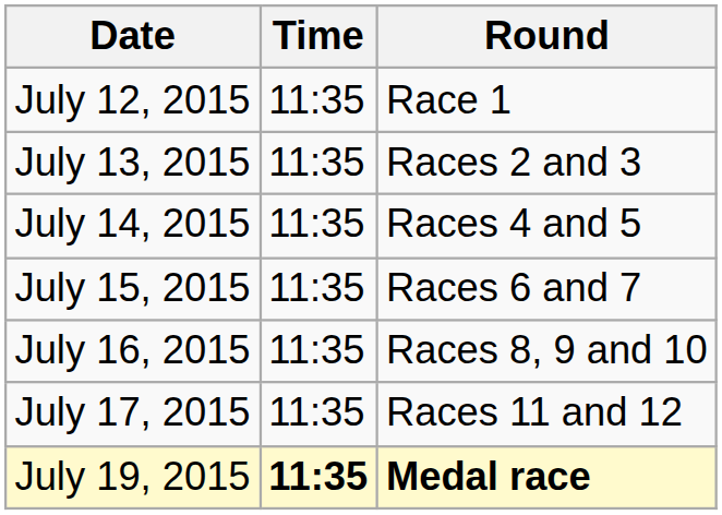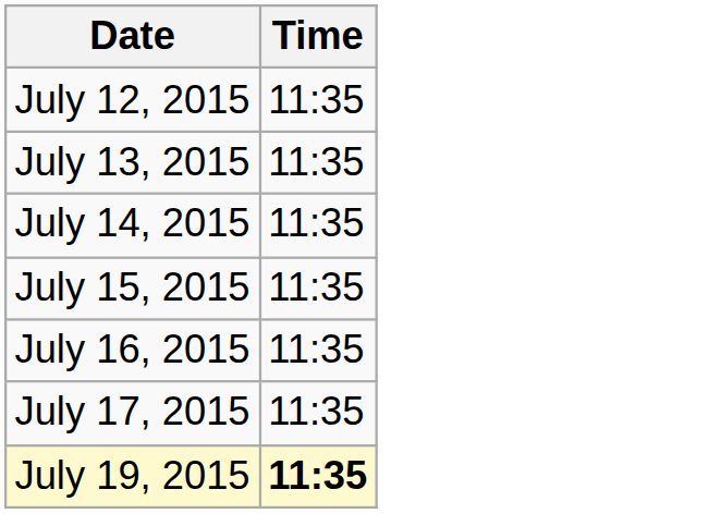 <table class="wikitable">
 <tr>
 <th>Date</th>
 <th>Time</th>
-<th>Round</th>
 </tr>
 <tr>
 <td>July 12, 2015</td>
 <td>11:35</td>
-<td>Race 1</td>
 </tr>
 <tr>
 <td>July 13, 2015</td>
 <td>11:35</td>
-<td>Races 2 and 3</td>
 </tr>
 <tr>
 <td>July 14, 2015</td>
 <td>11:35</td>
-<td>Races 4 and 5</td>
 </tr>
 <tr>
 <td>July 15, 2015</td>
 <td>11:35</td>
-<td>Races 6 and 7</td>
 </tr>
 <tr>
 <td>July 16, 2015</td>
 <td>11:35</td>
-<td>Races 8, 9 and 10</td>
 </tr>
 <tr>
 <td>July 17, 2015</td>
 <td>11:35</td>
-<td>Races  11 and 12</td>
 </tr>
 <tr style=background:lemonchiffon>
 <td>July 19, 2015</td>
 <td><strong>11:35</strong></td>
-<td><strong>Medal race</strong></td>
 </tr>
 </table>
